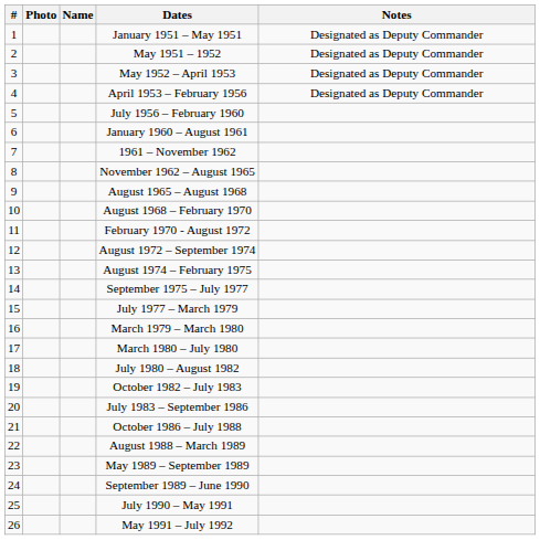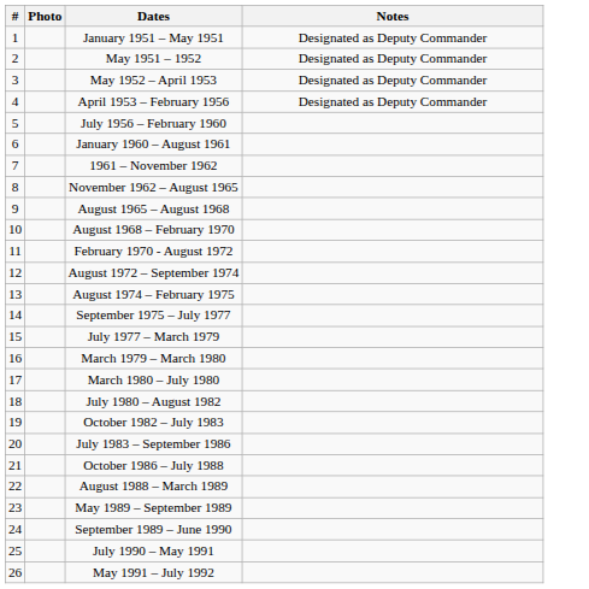 <table class="wikitable sortable" style="text-align:center;">
 <tr>
 <th>#</th>
 <th class="unsortable">Photo</th>
-<th>Name</th>
 <th>Dates</th>
 <th class="unsortable" style="width:350px;">Notes</th>
 </tr>
 <tr>
 <td>1</td>
-<td></td>
 <td></td>
 <td>January 1951 – May 1951</td>
 <td>Designated as Deputy Commander<br></td>
 </tr>
 <tr>
 <td>2</td>
 <td></td>
-<td></td>
 <td>May 1951 – 1952</td>
 <td>Designated as Deputy Commander<br></td>
 </tr>
 <tr>
 <td>3</td>
-<td></td>
 <td></td>
 <td>May 1952 – April 1953</td>
 <td>Designated as Deputy Commander<br></td>
 </tr>
 <tr>
 <td>4</td>
 <td></td>
-<td></td>
 <td>April 1953 – February 1956</td>
 <td>Designated as Deputy Commander<br></td>
 </tr>
 <tr>
 <td>5</td>
-<td></td>
 <td></td>
 <td>July 1956 – February 1960</td>
 <td></td>
 </tr>
 <tr>
 <td>6</td>
 <td></td>
-<td></td>
 <td>January 1960 – August 1961</td>
 <td></td>
 </tr>
 <tr>
 <td>7</td>
-<td></td>
 <td></td>
 <td>1961 – November 1962</td>
 <td></td>
 </tr>
 <tr>
 <td>8</td>
 <td></td>
-<td></td>
 <td>November 1962 – August 1965</td>
 <td></td>
 </tr>
 <tr>
 <td>9</td>
-<td></td>
 <td></td>
 <td>August 1965 – August 1968</td>
 <td></td>
 </tr>
 <tr>
 <td>10</td>
 <td></td>
-<td></td>
 <td>August 1968 – February 1970</td>
 <td></td>
 </tr>
 <tr>
 <td>11</td>
-<td></td>
 <td></td>
 <td>February 1970 - August 1972</td>
 <td></td>
 </tr>
 <tr>
 <td>12</td>
 <td></td>
-<td></td>
 <td>August 1972 – September 1974</td>
 <td></td>
 </tr>
 <tr>
 <td>13</td>
-<td></td>
 <td></td>
 <td>August 1974 – February 1975</td>
 <td></td>
 </tr>
 <tr>
 <td>14</td>
 <td></td>
-<td></td>
 <td>September 1975 – July 1977</td>
 <td></td>
 </tr>
 <tr>
 <td>15</td>
-<td></td>
 <td></td>
 <td>July 1977 – March 1979</td>
 <td></td>
 </tr>
 <tr>
 <td>16</td>
 <td></td>
-<td></td>
 <td>March 1979 – March 1980</td>
 <td></td>
 </tr>
 <tr>
 <td>17</td>
-<td></td>
 <td></td>
 <td>March 1980 – July 1980</td>
 <td></td>
 </tr>
 <tr>
 <td>18</td>
 <td></td>
-<td></td>
 <td>July 1980 – August 1982</td>
 <td></td>
 </tr>
 <tr>
 <td>19</td>
-<td></td>
 <td></td>
 <td>October 1982 – July 1983</td>
 <td></td>
 </tr>
 <tr>
 <td>20</td>
 <td></td>
-<td></td>
 <td>July 1983 – September 1986</td>
 <td></td>
 </tr>
 <tr>
 <td>21</td>
-<td></td>
 <td></td>
 <td>October 1986 – July 1988</td>
 <td></td>
 </tr>
 <tr>
 <td>22</td>
 <td></td>
-<td></td>
 <td>August 1988 – March 1989</td>
 <td></td>
 </tr>
 <tr>
 <td>23</td>
-<td></td>
 <td></td>
 <td>May 1989 – September 1989</td>
 <td></td>
 </tr>
 <tr>
 <td>24</td>
 <td></td>
-<td></td>
 <td>September 1989 – June 1990</td>
 <td></td>
 </tr>
 <tr>
 <td>25</td>
-<td></td>
 <td></td>
 <td>July 1990 – May 1991</td>
 <td></td>
 </tr>
 <tr>
 <td>26</td>
 <td></td>
-<td></td>
 <td>May 1991 – July 1992</td>
 <td></td>
 </tr>
 </table>
